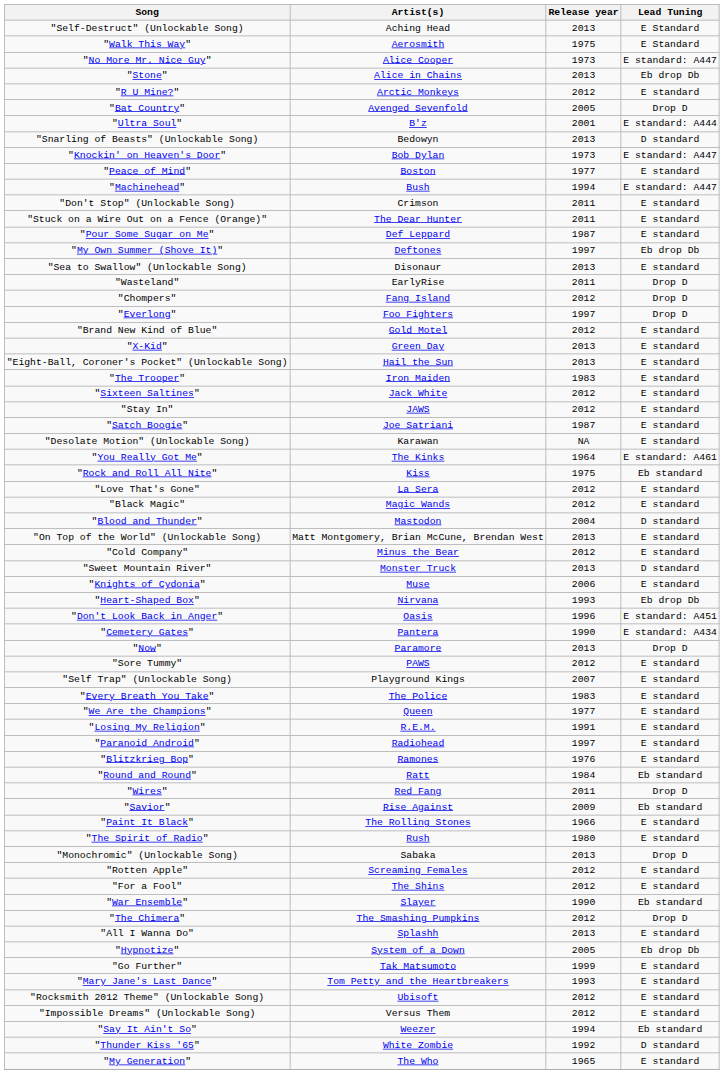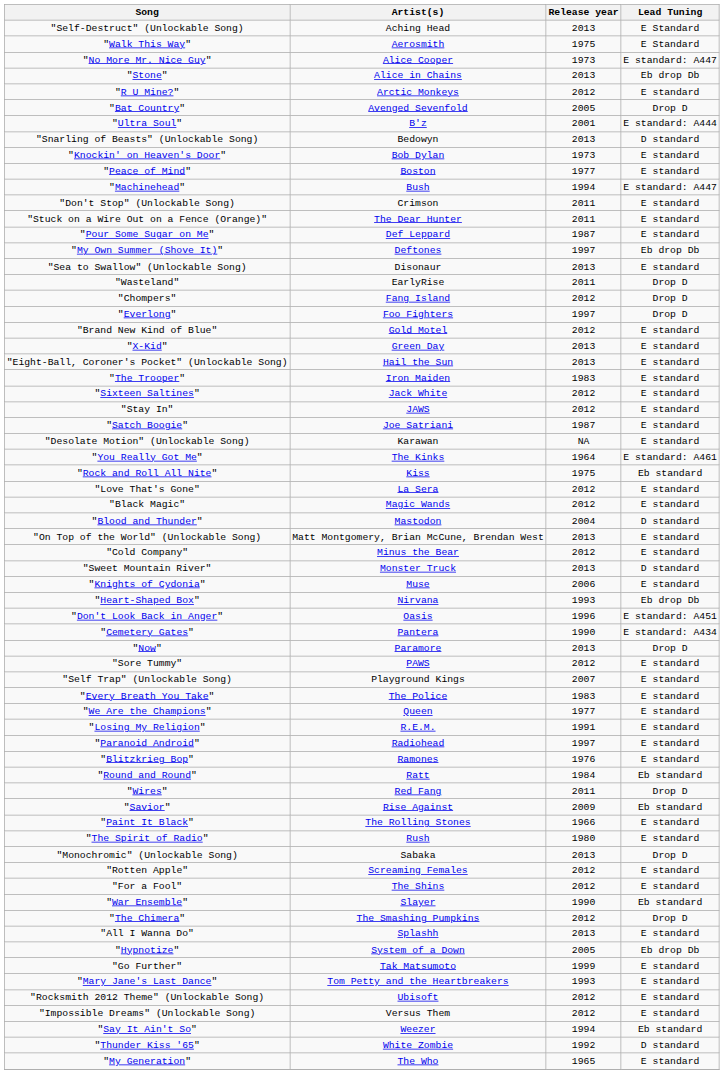 <table class="wikitable sortable" style="text-align: center">
 <tr>
 <th>Song</th>
 <th>Artist(s)</th>
 <th>Release year</th>
 <th>Lead Tuning</th>
 </tr>
 <tr>
 <td>"Self-Destruct" (Unlockable Song)</td>
 <td>Aching Head</td>
 <td>2013</td>
 <td>E Standard</td>
 </tr>
 <tr>
 <td>"<a href='#'>Walk This Way</a>"</td>
 <td><a href='#'>Aerosmith</a></td>
 <td>1975</td>
 <td>E Standard</td>
 </tr>
 <tr>
 <td>"<a href='#'>No More Mr. Nice Guy</a>"</td>
 <td><a href='#'>Alice Cooper</a></td>
 <td>1973</td>
 <td>E standard: A447</td>
 </tr>
 <tr>
 <td>"<a href='#'>Stone</a>"</td>
 <td><a href='#'>Alice in Chains</a></td>
 <td>2013</td>
 <td>Eb drop Db</td>
 </tr>
 <tr>
 <td>"<a href='#'>R U Mine?</a>"</td>
 <td><a href='#'>Arctic Monkeys</a></td>
 <td>2012</td>
 <td>E standard</td>
 </tr>
 <tr>
 <td>"<a href='#'>Bat Country</a>"</td>
 <td><a href='#'>Avenged Sevenfold</a></td>
 <td>2005</td>
 <td>Drop D</td>
 </tr>
 <tr>
 <td>"<a href='#'>Ultra Soul</a>"</td>
 <td><a href='#'>B'z</a></td>
 <td>2001</td>
 <td>E standard: A444</td>
 </tr>
 <tr>
 <td>"Snarling of Beasts" (Unlockable Song)</td>
 <td>Bedowyn</td>
 <td>2013</td>
 <td>D standard</td>
 </tr>
 <tr>
 <td>"<a href='#'>Knockin' on Heaven's Door</a>"</td>
 <td><a href='#'>Bob Dylan</a></td>
 <td>1973</td>
-<td>E standard: A447</td>
+<td>E standard</td>
 </tr>
 <tr>
 <td>"<a href='#'>Peace of Mind</a>"</td>
 <td><a href='#'>Boston</a></td>
 <td>1977</td>
 <td>E standard</td>
 </tr>
 <tr>
 <td>"<a href='#'>Machinehead</a>"</td>
 <td><a href='#'>Bush</a></td>
 <td>1994</td>
 <td>E standard: A447</td>
 </tr>
 <tr>
 <td>"Don't Stop" (Unlockable Song)</td>
 <td>Crimson</td>
 <td>2011</td>
 <td>E standard</td>
 </tr>
 <tr>
 <td>"Stuck on a Wire Out on a Fence (Orange)"</td>
 <td><a href='#'>The Dear Hunter</a></td>
 <td>2011</td>
 <td>E standard</td>
 </tr>
 <tr>
 <td>"<a href='#'>Pour Some Sugar on Me</a>"</td>
 <td><a href='#'>Def Leppard</a></td>
 <td>1987</td>
 <td>E standard</td>
 </tr>
 <tr>
 <td>"<a href='#'>My Own Summer (Shove It)</a>"</td>
 <td><a href='#'>Deftones</a></td>
 <td>1997</td>
 <td>Eb drop Db</td>
 </tr>
 <tr>
 <td>"Sea to Swallow" (Unlockable Song)</td>
 <td>Disonaur</td>
 <td>2013</td>
 <td>E standard</td>
 </tr>
 <tr>
 <td>"Wasteland"</td>
 <td>EarlyRise</td>
 <td>2011</td>
 <td>Drop D</td>
 </tr>
 <tr>
 <td>"Chompers"</td>
 <td><a href='#'>Fang Island</a></td>
 <td>2012</td>
 <td>Drop D</td>
 </tr>
 <tr>
 <td>"<a href='#'>Everlong</a>"</td>
 <td><a href='#'>Foo Fighters</a></td>
 <td>1997</td>
 <td>Drop D</td>
 </tr>
 <tr>
 <td>"Brand New Kind of Blue"</td>
 <td><a href='#'>Gold Motel</a></td>
 <td>2012</td>
 <td>E standard</td>
 </tr>
 <tr>
 <td>"<a href='#'>X-Kid</a>"</td>
 <td><a href='#'>Green Day</a></td>
 <td>2013</td>
 <td>E standard</td>
 </tr>
 <tr>
 <td>"Eight-Ball, Coroner's Pocket" (Unlockable Song)</td>
 <td><a href='#'>Hail the Sun</a></td>
 <td>2013</td>
 <td>E standard</td>
 </tr>
 <tr>
 <td>"<a href='#'>The Trooper</a>"</td>
 <td><a href='#'>Iron Maiden</a></td>
 <td>1983</td>
 <td>E standard</td>
 </tr>
 <tr>
 <td>"<a href='#'>Sixteen Saltines</a>"</td>
 <td><a href='#'>Jack White</a></td>
 <td>2012</td>
 <td>E standard</td>
 </tr>
 <tr>
 <td>"Stay In"</td>
 <td><a href='#'>JAWS</a></td>
 <td>2012</td>
 <td>E standard</td>
 </tr>
 <tr>
 <td>"<a href='#'>Satch Boogie</a>"</td>
 <td><a href='#'>Joe Satriani</a></td>
 <td>1987</td>
 <td>E standard</td>
 </tr>
 <tr>
 <td>"Desolate Motion" (Unlockable Song)</td>
 <td>Karawan</td>
 <td>NA</td>
 <td>E standard</td>
 </tr>
 <tr>
 <td>"<a href='#'>You Really Got Me</a>"</td>
 <td><a href='#'>The Kinks</a></td>
 <td>1964</td>
 <td>E standard: A461</td>
 </tr>
 <tr>
 <td>"<a href='#'>Rock and Roll All Nite</a>"</td>
 <td><a href='#'>Kiss</a></td>
 <td>1975</td>
 <td>Eb standard</td>
 </tr>
 <tr>
 <td>"Love That's Gone"</td>
 <td><a href='#'>La Sera</a></td>
 <td>2012</td>
 <td>E standard</td>
 </tr>
 <tr>
 <td>"Black Magic"</td>
 <td><a href='#'>Magic Wands</a></td>
 <td>2012</td>
 <td>E standard</td>
 </tr>
 <tr>
 <td>"<a href='#'>Blood and Thunder</a>"</td>
 <td><a href='#'>Mastodon</a></td>
 <td>2004</td>
 <td>D standard</td>
 </tr>
 <tr>
 <td>"On Top of the World" (Unlockable Song)</td>
 <td>Matt Montgomery, Brian McCune, Brendan West</td>
 <td>2013</td>
 <td>E standard</td>
 </tr>
 <tr>
 <td>"Cold Company"</td>
 <td><a href='#'>Minus the Bear</a></td>
 <td>2012</td>
 <td>E standard</td>
 </tr>
 <tr>
 <td>"Sweet Mountain River"</td>
 <td><a href='#'>Monster Truck</a></td>
 <td>2013</td>
 <td>D standard</td>
 </tr>
 <tr>
 <td>"<a href='#'>Knights of Cydonia</a>"</td>
 <td><a href='#'>Muse</a></td>
 <td>2006</td>
 <td>E standard</td>
 </tr>
 <tr>
 <td>"<a href='#'>Heart-Shaped Box</a>"</td>
 <td><a href='#'>Nirvana</a></td>
 <td>1993</td>
 <td>Eb drop Db</td>
 </tr>
 <tr>
 <td>"<a href='#'>Don't Look Back in Anger</a>"</td>
 <td><a href='#'>Oasis</a></td>
 <td>1996</td>
 <td>E standard: A451</td>
 </tr>
 <tr>
 <td>"<a href='#'>Cemetery Gates</a>"</td>
 <td><a href='#'>Pantera</a></td>
 <td>1990</td>
 <td>E standard: A434</td>
 </tr>
 <tr>
 <td>"<a href='#'>Now</a>"</td>
 <td><a href='#'>Paramore</a></td>
 <td>2013</td>
 <td>Drop D</td>
 </tr>
 <tr>
 <td>"Sore Tummy"</td>
 <td><a href='#'>PAWS</a></td>
 <td>2012</td>
 <td>E standard</td>
 </tr>
 <tr>
 <td>"Self Trap" (Unlockable Song)</td>
 <td>Playground Kings</td>
 <td>2007</td>
 <td>E standard</td>
 </tr>
 <tr>
 <td>"<a href='#'>Every Breath You Take</a>"</td>
 <td><a href='#'>The Police</a></td>
 <td>1983</td>
 <td>E standard</td>
 </tr>
 <tr>
 <td>"<a href='#'>We Are the Champions</a>"</td>
 <td><a href='#'>Queen</a></td>
 <td>1977</td>
 <td>E standard</td>
 </tr>
 <tr>
 <td>"<a href='#'>Losing My Religion</a>"</td>
 <td><a href='#'>R.E.M.</a></td>
 <td>1991</td>
 <td>E standard</td>
 </tr>
 <tr>
 <td>"<a href='#'>Paranoid Android</a>"</td>
 <td><a href='#'>Radiohead</a></td>
 <td>1997</td>
 <td>E standard</td>
 </tr>
 <tr>
 <td>"<a href='#'>Blitzkrieg Bop</a>"</td>
 <td><a href='#'>Ramones</a></td>
 <td>1976</td>
 <td>E standard</td>
 </tr>
 <tr>
 <td>"<a href='#'>Round and Round</a>"</td>
 <td><a href='#'>Ratt</a></td>
 <td>1984</td>
 <td>Eb standard</td>
 </tr>
 <tr>
 <td>"<a href='#'>Wires</a>"</td>
 <td><a href='#'>Red Fang</a></td>
 <td>2011</td>
 <td>Drop D</td>
 </tr>
 <tr>
 <td>"<a href='#'>Savior</a>"</td>
 <td><a href='#'>Rise Against</a></td>
 <td>2009</td>
 <td>Eb standard</td>
 </tr>
 <tr>
 <td>"<a href='#'>Paint It Black</a>"</td>
 <td><a href='#'>The Rolling Stones</a></td>
 <td>1966</td>
 <td>E standard</td>
 </tr>
 <tr>
 <td>"<a href='#'>The Spirit of Radio</a>"</td>
 <td><a href='#'>Rush</a></td>
 <td>1980</td>
 <td>E standard</td>
 </tr>
 <tr>
 <td>"Monochromic" (Unlockable Song)</td>
 <td>Sabaka</td>
 <td>2013</td>
 <td>Drop D</td>
 </tr>
 <tr>
 <td>"Rotten Apple"</td>
 <td><a href='#'>Screaming Females</a></td>
 <td>2012</td>
 <td>E standard</td>
 </tr>
 <tr>
 <td>"For a Fool"</td>
 <td><a href='#'>The Shins</a></td>
 <td>2012</td>
 <td>E standard</td>
 </tr>
 <tr>
 <td>"<a href='#'>War Ensemble</a>"</td>
 <td><a href='#'>Slayer</a></td>
 <td>1990</td>
 <td>Eb standard</td>
 </tr>
 <tr>
 <td>"<a href='#'>The Chimera</a>"</td>
 <td><a href='#'>The Smashing Pumpkins</a></td>
 <td>2012</td>
 <td>Drop D</td>
 </tr>
 <tr>
 <td>"All I Wanna Do"</td>
 <td><a href='#'>Splashh</a></td>
 <td>2013</td>
 <td>E standard</td>
 </tr>
 <tr>
 <td>"<a href='#'>Hypnotize</a>"</td>
 <td><a href='#'>System of a Down</a></td>
 <td>2005</td>
 <td>Eb drop Db</td>
 </tr>
 <tr>
 <td>"Go Further"</td>
 <td><a href='#'>Tak Matsumoto</a></td>
 <td>1999</td>
 <td>E standard</td>
 </tr>
 <tr>
 <td>"<a href='#'>Mary Jane's Last Dance</a>"</td>
 <td><a href='#'>Tom Petty and the Heartbreakers</a></td>
 <td>1993</td>
 <td>E standard</td>
 </tr>
 <tr>
 <td>"Rocksmith 2012 Theme" (Unlockable Song)</td>
 <td><a href='#'>Ubisoft</a></td>
 <td>2012</td>
 <td>E standard</td>
 </tr>
 <tr>
 <td>"Impossible Dreams" (Unlockable Song)</td>
 <td>Versus Them</td>
 <td>2012</td>
 <td>E standard</td>
 </tr>
 <tr>
 <td>"<a href='#'>Say It Ain't So</a>"</td>
 <td><a href='#'>Weezer</a></td>
 <td>1994</td>
 <td>Eb standard</td>
 </tr>
 <tr>
 <td>"<a href='#'>Thunder Kiss '65</a>"</td>
 <td><a href='#'>White Zombie</a></td>
 <td>1992</td>
 <td>D standard</td>
 </tr>
 <tr>
 <td>"<a href='#'>My Generation</a>"</td>
 <td><a href='#'>The Who</a></td>
 <td>1965</td>
 <td>E standard</td>
 </tr>
 <tr>
 </tr>
 </table>
